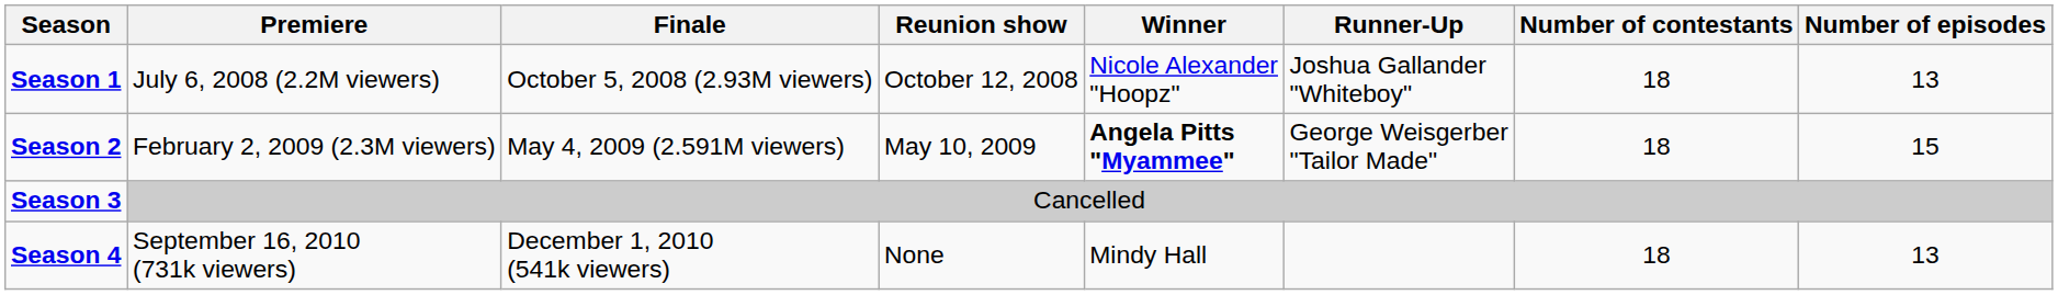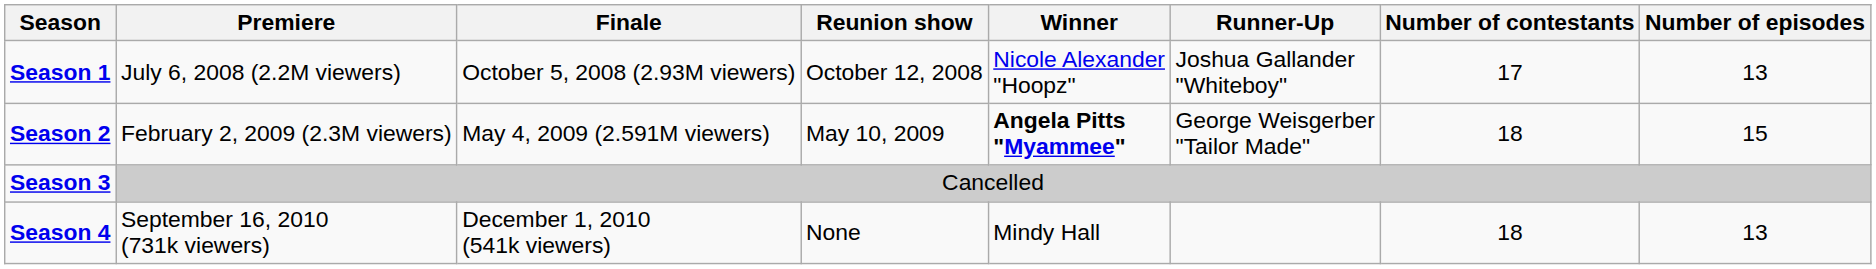 <table class="wikitable">
 <tr>
 <th>Season</th>
 <th>Premiere</th>
 <th>Finale</th>
 <th>Reunion show</th>
 <th>Winner</th>
 <th>Runner-Up</th>
 <th>Number of contestants</th>
 <th>Number of episodes</th>
 </tr>
 <tr>
 <td style="text-align:center;"><strong><a href='#'>Season 1</a></strong></td>
 <td>July 6, 2008 (2.2M viewers)</td>
 <td>October 5, 2008 (2.93M viewers)</td>
 <td>October 12, 2008</td>
 <td><a href='#'>Nicole Alexander</a><br>"Hoopz"</td>
 <td>Joshua Gallander<br>"Whiteboy"</td>
-<td style="text-align:center;">18</td>
+<td style="text-align:center;">17</td>
 <td style="text-align:center;">13</td>
 </tr>
 <tr>
 <td style="text-align:center;"><strong><a href='#'>Season 2</a></strong></td>
 <td>February 2, 2009 (2.3M viewers)</td>
 <td>May 4, 2009 (2.591M viewers)</td>
 <td>May 10, 2009</td>
 <td><strong>Angela Pitts <br>"<a href='#'>Myammee</a>"</strong></td>
 <td>George Weisgerber<br>"Tailor Made"</td>
 <td style="text-align:center;">18</td>
 <td style="text-align:center;">15</td>
 </tr>
 <tr>
 <td style="text-align:center;"><strong><a href='#'>Season 3</a></strong></td>
 <td colspan="7" style="background:#ccc; text-align:center;">Cancelled</td>
 </tr>
 <tr>
 <td style="text-align:center;"><strong><a href='#'>Season 4</a></strong></td>
 <td>September 16, 2010<br>(731k viewers)</td>
 <td>December 1, 2010<br>(541k viewers)</td>
 <td>None</td>
 <td>Mindy Hall</td>
 <td></td>
 <td style="text-align:center;">18</td>
 <td style="text-align:center;">13</td>
 </tr>
 </table>
